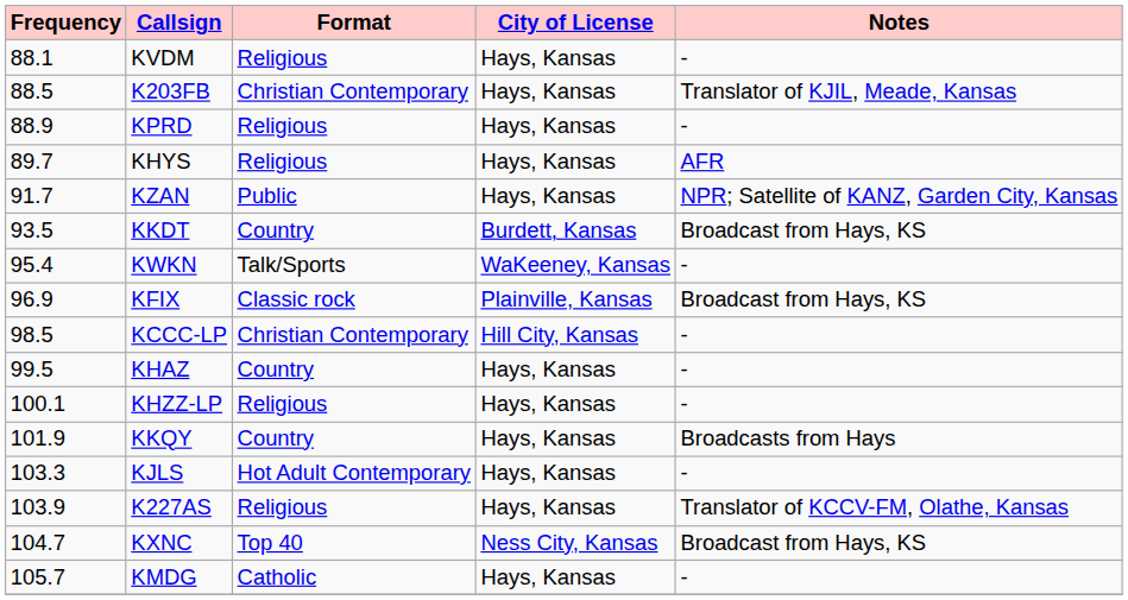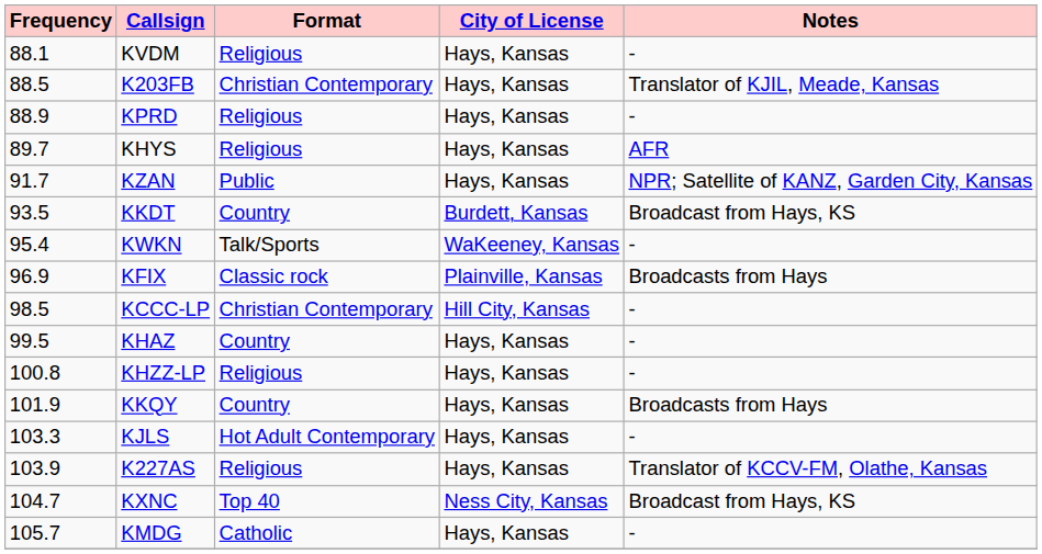 <table class="wikitable">
 <tr>
 <th style="background:#ffcccc;"><strong>Frequency</strong></th>
 <th style="background:#ffcccc;"><strong><a href='#'>Callsign</a></strong></th>
 <th style="background:#ffcccc;"><strong>Format</strong></th>
 <th style="background:#ffcccc;"><strong><a href='#'>City of License</a></strong></th>
 <th style="background:#ffcccc;"><strong>Notes</strong></th>
 </tr>
 <tr>
 <td>88.1</td>
 <td>KVDM</td>
 <td><a href='#'>Religious</a></td>
 <td>Hays, Kansas</td>
 <td>-</td>
 </tr>
 <tr>
 <td>88.5</td>
 <td><a href='#'>K203FB</a></td>
 <td><a href='#'>Christian Contemporary</a></td>
 <td>Hays, Kansas</td>
 <td>Translator of <a href='#'>KJIL</a>, <a href='#'>Meade, Kansas</a></td>
 </tr>
 <tr>
 <td>88.9</td>
 <td><a href='#'>KPRD</a></td>
 <td><a href='#'>Religious</a></td>
 <td>Hays, Kansas</td>
 <td>-</td>
 </tr>
 <tr>
 <td>89.7</td>
 <td>KHYS</td>
 <td><a href='#'>Religious</a></td>
 <td>Hays, Kansas</td>
 <td><a href='#'>AFR</a></td>
 </tr>
 <tr>
 <td>91.7</td>
 <td><a href='#'>KZAN</a></td>
 <td><a href='#'>Public</a></td>
 <td>Hays, Kansas</td>
 <td><a href='#'>NPR</a>; Satellite of <a href='#'>KANZ</a>, <a href='#'>Garden City, Kansas</a></td>
 </tr>
 <tr>
 <td>93.5</td>
 <td><a href='#'>KKDT</a></td>
 <td><a href='#'>Country</a></td>
 <td><a href='#'>Burdett, Kansas</a></td>
 <td>Broadcast from Hays, KS</td>
 </tr>
 <tr>
 <td>95.4</td>
 <td><a href='#'>KWKN</a></td>
 <td>Talk/Sports</td>
 <td><a href='#'>WaKeeney, Kansas</a></td>
 <td>-</td>
 </tr>
 <tr>
 <td>96.9</td>
 <td><a href='#'>KFIX</a></td>
 <td><a href='#'>Classic rock</a></td>
 <td><a href='#'>Plainville, Kansas</a></td>
-<td>Broadcast from Hays, KS</td>
+<td>Broadcasts from Hays</td>
 </tr>
 <tr>
 <td>98.5</td>
 <td><a href='#'>KCCC-LP</a></td>
 <td><a href='#'>Christian Contemporary</a></td>
 <td><a href='#'>Hill City, Kansas</a></td>
 <td>-</td>
 </tr>
 <tr>
 <td>99.5</td>
 <td><a href='#'>KHAZ</a></td>
 <td><a href='#'>Country</a></td>
 <td>Hays, Kansas</td>
 <td>-</td>
 </tr>
 <tr>
-<td>100.1</td>
+<td>100.8</td>
 <td><a href='#'>KHZZ-LP</a></td>
 <td><a href='#'>Religious</a></td>
 <td>Hays, Kansas</td>
 <td>-</td>
 </tr>
 <tr>
 <td>101.9</td>
 <td><a href='#'>KKQY</a></td>
 <td><a href='#'>Country</a></td>
 <td>Hays, Kansas</td>
 <td>Broadcasts from Hays</td>
 </tr>
 <tr>
 <td>103.3</td>
 <td><a href='#'>KJLS</a></td>
 <td><a href='#'>Hot Adult Contemporary</a></td>
 <td>Hays, Kansas</td>
 <td>-</td>
 </tr>
 <tr>
 <td>103.9</td>
 <td><a href='#'>K227AS</a></td>
 <td><a href='#'>Religious</a></td>
 <td>Hays, Kansas</td>
 <td>Translator of <a href='#'>KCCV-FM</a>, <a href='#'>Olathe, Kansas</a></td>
 </tr>
 <tr>
 <td>104.7</td>
 <td><a href='#'>KXNC</a></td>
 <td><a href='#'>Top 40</a></td>
 <td><a href='#'>Ness City, Kansas</a></td>
 <td>Broadcast from Hays, KS</td>
 </tr>
 <tr>
 <td>105.7</td>
 <td><a href='#'>KMDG</a></td>
 <td><a href='#'>Catholic</a></td>
 <td>Hays, Kansas</td>
 <td>-</td>
 </tr>
 <tr>
 </tr>
 </table>
